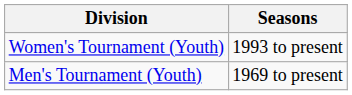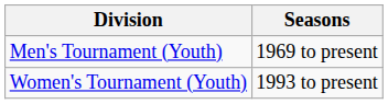 <table class="wikitable sortable">
 <tr>
 <th>Division</th>
 <th>Seasons</th>
 </tr>
 <tr>
+<td><a href='#'>Men's Tournament (Youth)</a></td>
+<td>1969 to present</td>
+</tr>
+<tr>
 <td><a href='#'>Women's Tournament (Youth)</a></td>
 <td>1993 to present</td>
 </tr>
-<tr>
-<td><a href='#'>Men's Tournament (Youth)</a></td>
-<td>1969 to present</td>
-</tr>
 </table>
